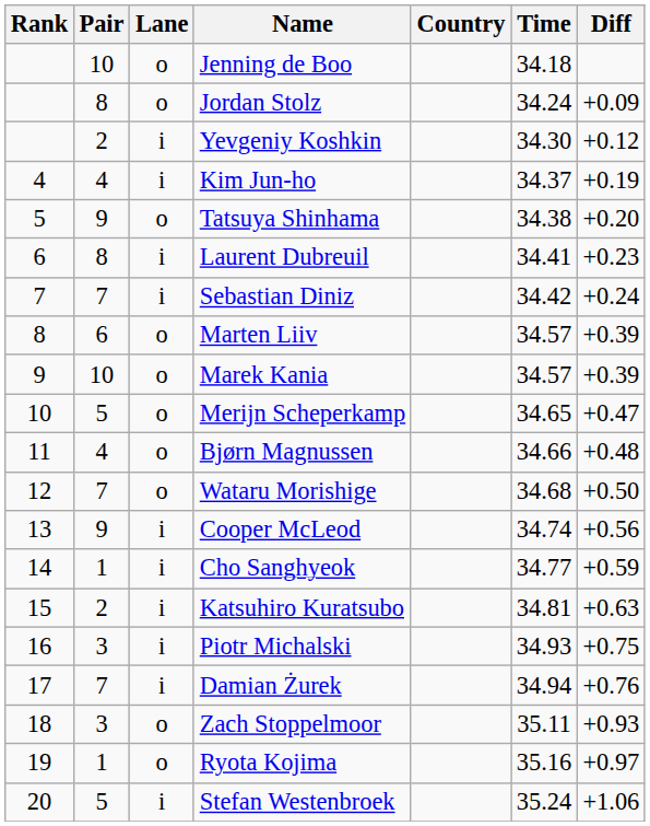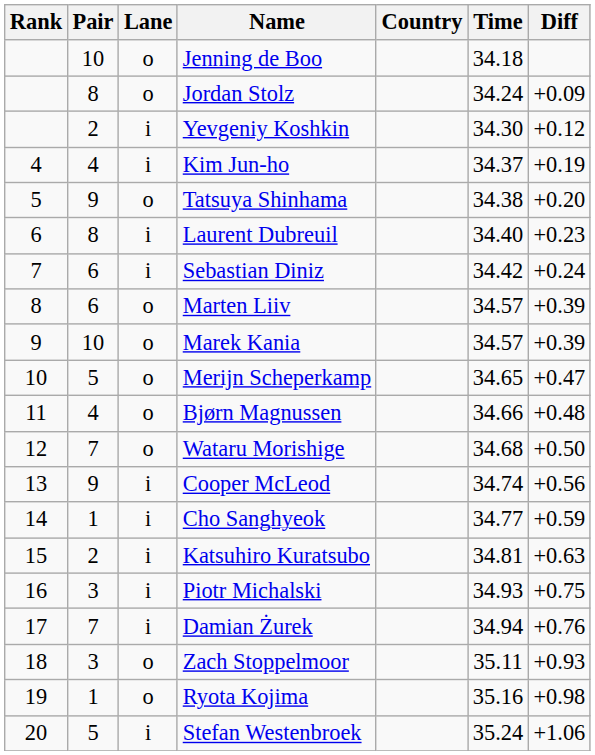 <table class="wikitable sortable" style="text-align:center">
 <tr>
 <th>Rank</th>
 <th>Pair</th>
 <th>Lane</th>
 <th>Name</th>
 <th>Country</th>
 <th>Time</th>
 <th>Diff</th>
 </tr>
 <tr>
 <td></td>
 <td>10</td>
 <td>o</td>
 <td align=left><a href='#'>Jenning de Boo</a></td>
 <td align=left></td>
 <td>34.18</td>
 <td></td>
 </tr>
 <tr>
 <td></td>
 <td>8</td>
 <td>o</td>
 <td align=left><a href='#'>Jordan Stolz</a></td>
 <td align=left></td>
 <td>34.24</td>
 <td>+0.09</td>
 </tr>
 <tr>
 <td></td>
 <td>2</td>
 <td>i</td>
 <td align=left><a href='#'>Yevgeniy Koshkin</a></td>
 <td align=left></td>
 <td>34.30</td>
 <td>+0.12</td>
 </tr>
 <tr>
 <td>4</td>
 <td>4</td>
 <td>i</td>
 <td align=left><a href='#'>Kim Jun-ho</a></td>
 <td align=left></td>
 <td>34.37</td>
 <td>+0.19</td>
 </tr>
 <tr>
 <td>5</td>
 <td>9</td>
 <td>o</td>
 <td align=left><a href='#'>Tatsuya Shinhama</a></td>
 <td align=left></td>
 <td>34.38</td>
 <td>+0.20</td>
 </tr>
 <tr>
 <td>6</td>
 <td>8</td>
 <td>i</td>
 <td align=left><a href='#'>Laurent Dubreuil</a></td>
 <td align=left></td>
-<td>34.41</td>
+<td>34.40</td>
 <td>+0.23</td>
 </tr>
 <tr>
 <td>7</td>
-<td>7</td>
+<td>6</td>
 <td>i</td>
 <td align=left><a href='#'>Sebastian Diniz</a></td>
 <td align=left></td>
 <td>34.42</td>
 <td>+0.24</td>
 </tr>
 <tr>
 <td>8</td>
 <td>6</td>
 <td>o</td>
 <td align=left><a href='#'>Marten Liiv</a></td>
 <td align=left></td>
 <td>34.57</td>
 <td>+0.39</td>
 </tr>
 <tr>
 <td>9</td>
 <td>10</td>
 <td>o</td>
 <td align=left><a href='#'>Marek Kania</a></td>
 <td align=left></td>
 <td>34.57</td>
 <td>+0.39</td>
 </tr>
 <tr>
 <td>10</td>
 <td>5</td>
 <td>o</td>
 <td align=left><a href='#'>Merijn Scheperkamp</a></td>
 <td align=left></td>
 <td>34.65</td>
 <td>+0.47</td>
 </tr>
 <tr>
 <td>11</td>
 <td>4</td>
 <td>o</td>
 <td align=left><a href='#'>Bjørn Magnussen</a></td>
 <td align=left></td>
 <td>34.66</td>
 <td>+0.48</td>
 </tr>
 <tr>
 <td>12</td>
 <td>7</td>
 <td>o</td>
 <td align=left><a href='#'>Wataru Morishige</a></td>
 <td align=left></td>
 <td>34.68</td>
 <td>+0.50</td>
 </tr>
 <tr>
 <td>13</td>
 <td>9</td>
 <td>i</td>
 <td align=left><a href='#'>Cooper McLeod</a></td>
 <td align=left></td>
 <td>34.74</td>
 <td>+0.56</td>
 </tr>
 <tr>
 <td>14</td>
 <td>1</td>
 <td>i</td>
 <td align=left><a href='#'>Cho Sanghyeok</a></td>
 <td align=left></td>
 <td>34.77</td>
 <td>+0.59</td>
 </tr>
 <tr>
 <td>15</td>
 <td>2</td>
 <td>i</td>
 <td align=left><a href='#'>Katsuhiro Kuratsubo</a></td>
 <td align=left></td>
 <td>34.81</td>
 <td>+0.63</td>
 </tr>
 <tr>
 <td>16</td>
 <td>3</td>
 <td>i</td>
 <td align=left><a href='#'>Piotr Michalski</a></td>
 <td align=left></td>
 <td>34.93</td>
 <td>+0.75</td>
 </tr>
 <tr>
 <td>17</td>
 <td>7</td>
 <td>i</td>
 <td align=left><a href='#'>Damian Żurek</a></td>
 <td align=left></td>
 <td>34.94</td>
 <td>+0.76</td>
 </tr>
 <tr>
 <td>18</td>
 <td>3</td>
 <td>o</td>
 <td align=left><a href='#'>Zach Stoppelmoor</a></td>
 <td align=left></td>
 <td>35.11</td>
 <td>+0.93</td>
 </tr>
 <tr>
 <td>19</td>
 <td>1</td>
 <td>o</td>
 <td align=left><a href='#'>Ryota Kojima</a></td>
 <td align=left></td>
 <td>35.16</td>
-<td>+0.97</td>
+<td>+0.98</td>
 </tr>
 <tr>
 <td>20</td>
 <td>5</td>
 <td>i</td>
 <td align=left><a href='#'>Stefan Westenbroek</a></td>
 <td align=left></td>
 <td>35.24</td>
 <td>+1.06</td>
 </tr>
 </table>
